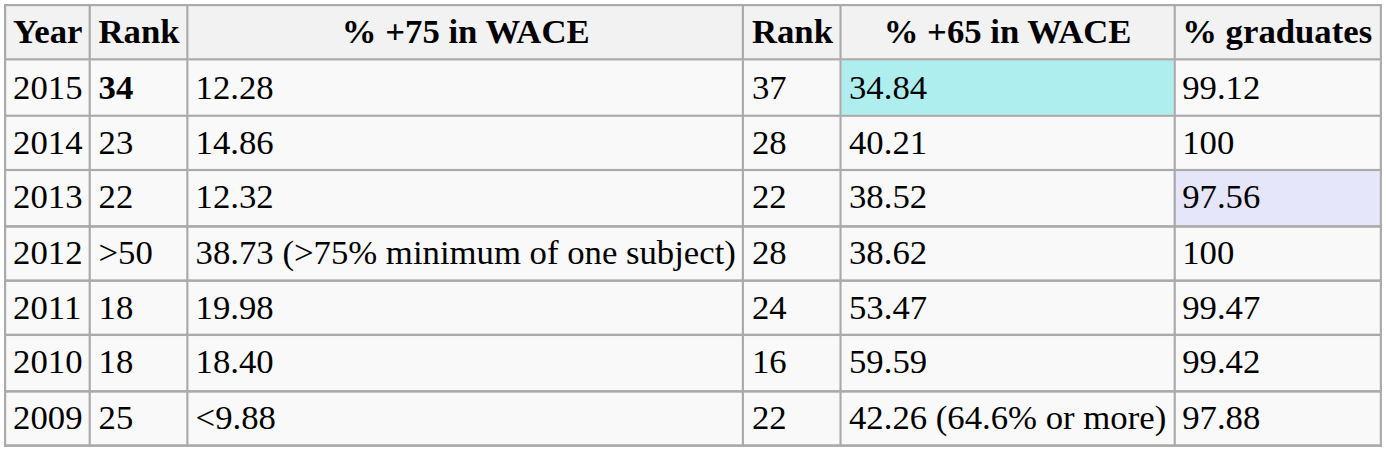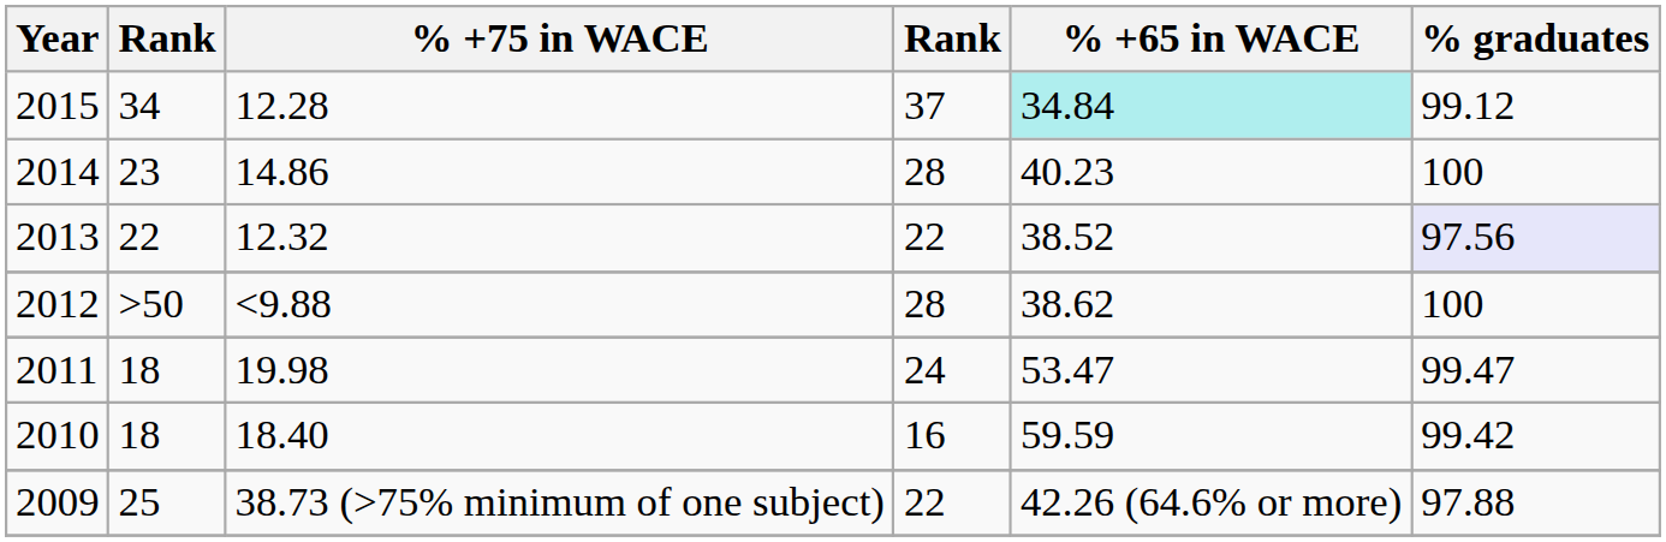 <table class="wikitable sortable">
 <tr>
 <th>Year</th>
 <th>Rank</th>
 <th>% +75 in WACE</th>
 <th>Rank</th>
 <th>% +65 in WACE</th>
 <th>% graduates</th>
 </tr>
 <tr>
 <td>2015</td>
-<td><strong>34</strong></td>
+<td>34</td>
 <td>12.28</td>
 <td>37</td>
 <td style="background: paleturquoise;">34.84</td>
 <td>99.12</td>
 </tr>
 <tr>
 <td>2014</td>
 <td>23</td>
 <td>14.86</td>
 <td>28</td>
-<td>40.21</td>
+<td>40.23</td>
 <td>100</td>
 </tr>
 <tr>
 <td>2013</td>
 <td>22</td>
 <td>12.32</td>
 <td>22</td>
 <td>38.52</td>
 <td style="background: lavender;">97.56</td>
 </tr>
 <tr>
 </tr>
 <tr>
 <td>2012</td>
 <td>>50</td>
-<td>38.73 (>75% minimum of one subject)</td>
+<td><9.88</td>
 <td>28</td>
 <td>38.62</td>
 <td>100</td>
 </tr>
 <tr>
 </tr>
 <tr>
 <td>2011</td>
 <td>18</td>
 <td>19.98</td>
 <td>24</td>
 <td>53.47</td>
 <td>99.47</td>
 </tr>
 <tr>
 </tr>
 <tr>
 <td>2010</td>
 <td>18</td>
 <td>18.40</td>
 <td>16</td>
 <td>59.59</td>
 <td>99.42</td>
 </tr>
 <tr>
 </tr>
 <tr>
 <td>2009</td>
 <td>25</td>
-<td><9.88</td>
+<td>38.73 (>75% minimum of one subject)</td>
 <td>22</td>
 <td>42.26 (64.6% or more)</td>
 <td>97.88</td>
 </tr>
 <tr>
 </tr>
 </table>
